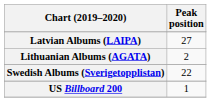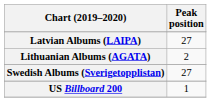 <table class="wikitable sortable plainrowheaders" style="text-align:center">
 <tr>
 <th scope="col">Chart (2019–2020)</th>
 <th scope="col">Peak<br>position</th>
 </tr>
 <tr>
 </tr>
 <tr>
 </tr>
 <tr>
 </tr>
 <tr>
 </tr>
 <tr>
 </tr>
 <tr>
 </tr>
 <tr>
 </tr>
 <tr>
 </tr>
 <tr>
 </tr>
 <tr>
 </tr>
 <tr>
 </tr>
 <tr>
 <th scope="row">Latvian Albums (<a href='#'>LAIPA</a>)</th>
 <td>27</td>
 </tr>
 <tr>
 <th scope="row">Lithuanian Albums (<a href='#'>AGATA</a>)</th>
 <td>2</td>
 </tr>
 <tr>
 </tr>
 <tr>
 <th scope="row">Swedish Albums (<a href='#'>Sverigetopplistan</a>)</th>
-<td>22</td>
+<td>27</td>
 </tr>
 <tr>
 </tr>
 <tr>
 </tr>
 <tr>
 <th scope="row">US <a href='#'><em>Billboard</em> 200</a></th>
 <td>1</td>
 </tr>
 <tr>
 </tr>
 </table>
